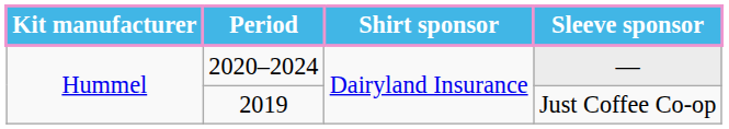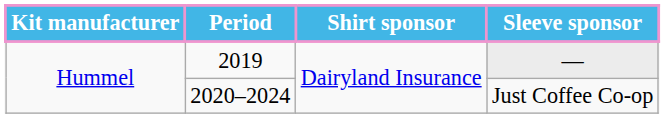 <table class="wikitable" style="text-align: center">
 <tr>
 <th style="background:#41B6E6; color:#FFFFFF; border:2px solid #EF95CF;">Kit manufacturer</th>
 <th style="background:#41B6E6; color:#FFFFFF; border:2px solid #EF95CF;">Period</th>
 <th style="background:#41B6E6; color:#FFFFFF; border:2px solid #EF95CF;">Shirt sponsor</th>
 <th style="background:#41B6E6; color:#FFFFFF; border:2px solid #EF95CF;">Sleeve sponsor</th>
 </tr>
 <tr>
 <td rowspan="2"> <a href='#'>Hummel</a></td>
-<td>2020–2024</td>
+<td>2019</td>
 <td rowspan="2"><a href='#'>Dairyland Insurance</a></td>
 <td style="background:#ececec;">—</td>
 </tr>
 <tr>
-<td>2019</td>
+<td>2020–2024</td>
 <td>Just Coffee Co-op</td>
 </tr>
 </table>
